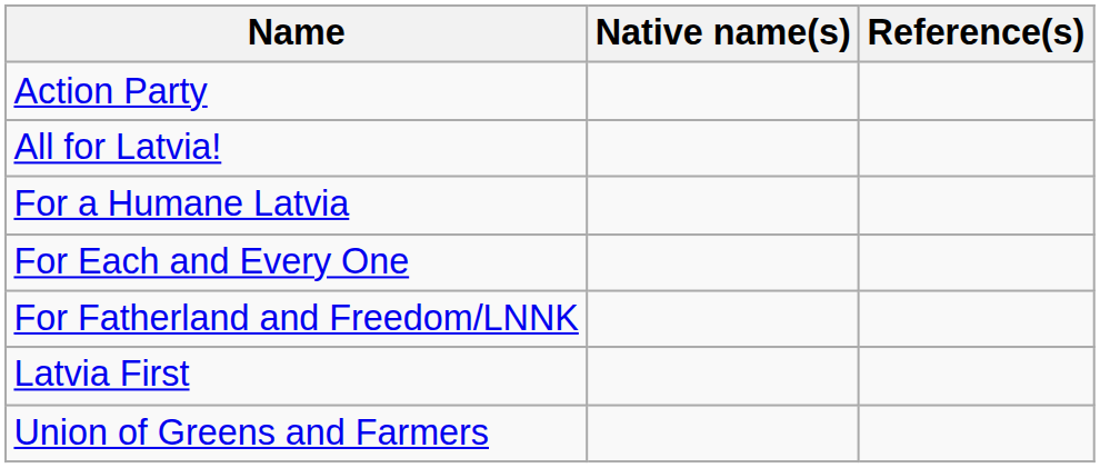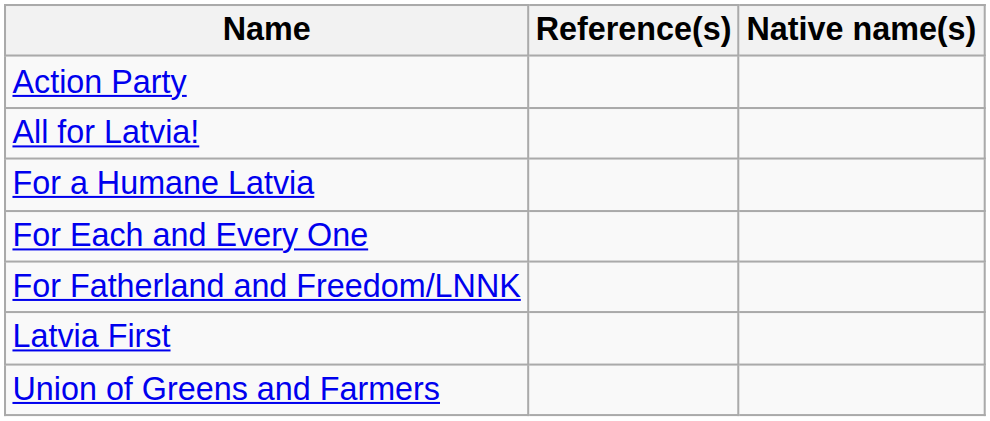 <table class="wikitable">
 <tr>
 <th>Name</th>
+<th>Reference(s)</th>
 <th>Native name(s)</th>
-<th>Reference(s)</th>
 </tr>
 <tr>
 <td><a href='#'>Action Party</a></td>
 <td></td>
 <td></td>
 </tr>
 <tr>
 <td><a href='#'>All for Latvia!</a></td>
 <td></td>
 <td></td>
 </tr>
 <tr>
 <td><a href='#'>For a Humane Latvia</a></td>
 <td></td>
 <td></td>
 </tr>
 <tr>
 <td><a href='#'>For Each and Every One</a></td>
 <td></td>
 <td></td>
 </tr>
 <tr>
 <td><a href='#'>For Fatherland and Freedom/LNNK</a></td>
 <td></td>
 <td></td>
 </tr>
 <tr>
 <td><a href='#'>Latvia First</a></td>
 <td></td>
 <td></td>
 </tr>
 <tr>
 <td><a href='#'>Union of Greens and Farmers</a></td>
 <td></td>
 <td></td>
 </tr>
 </table>
